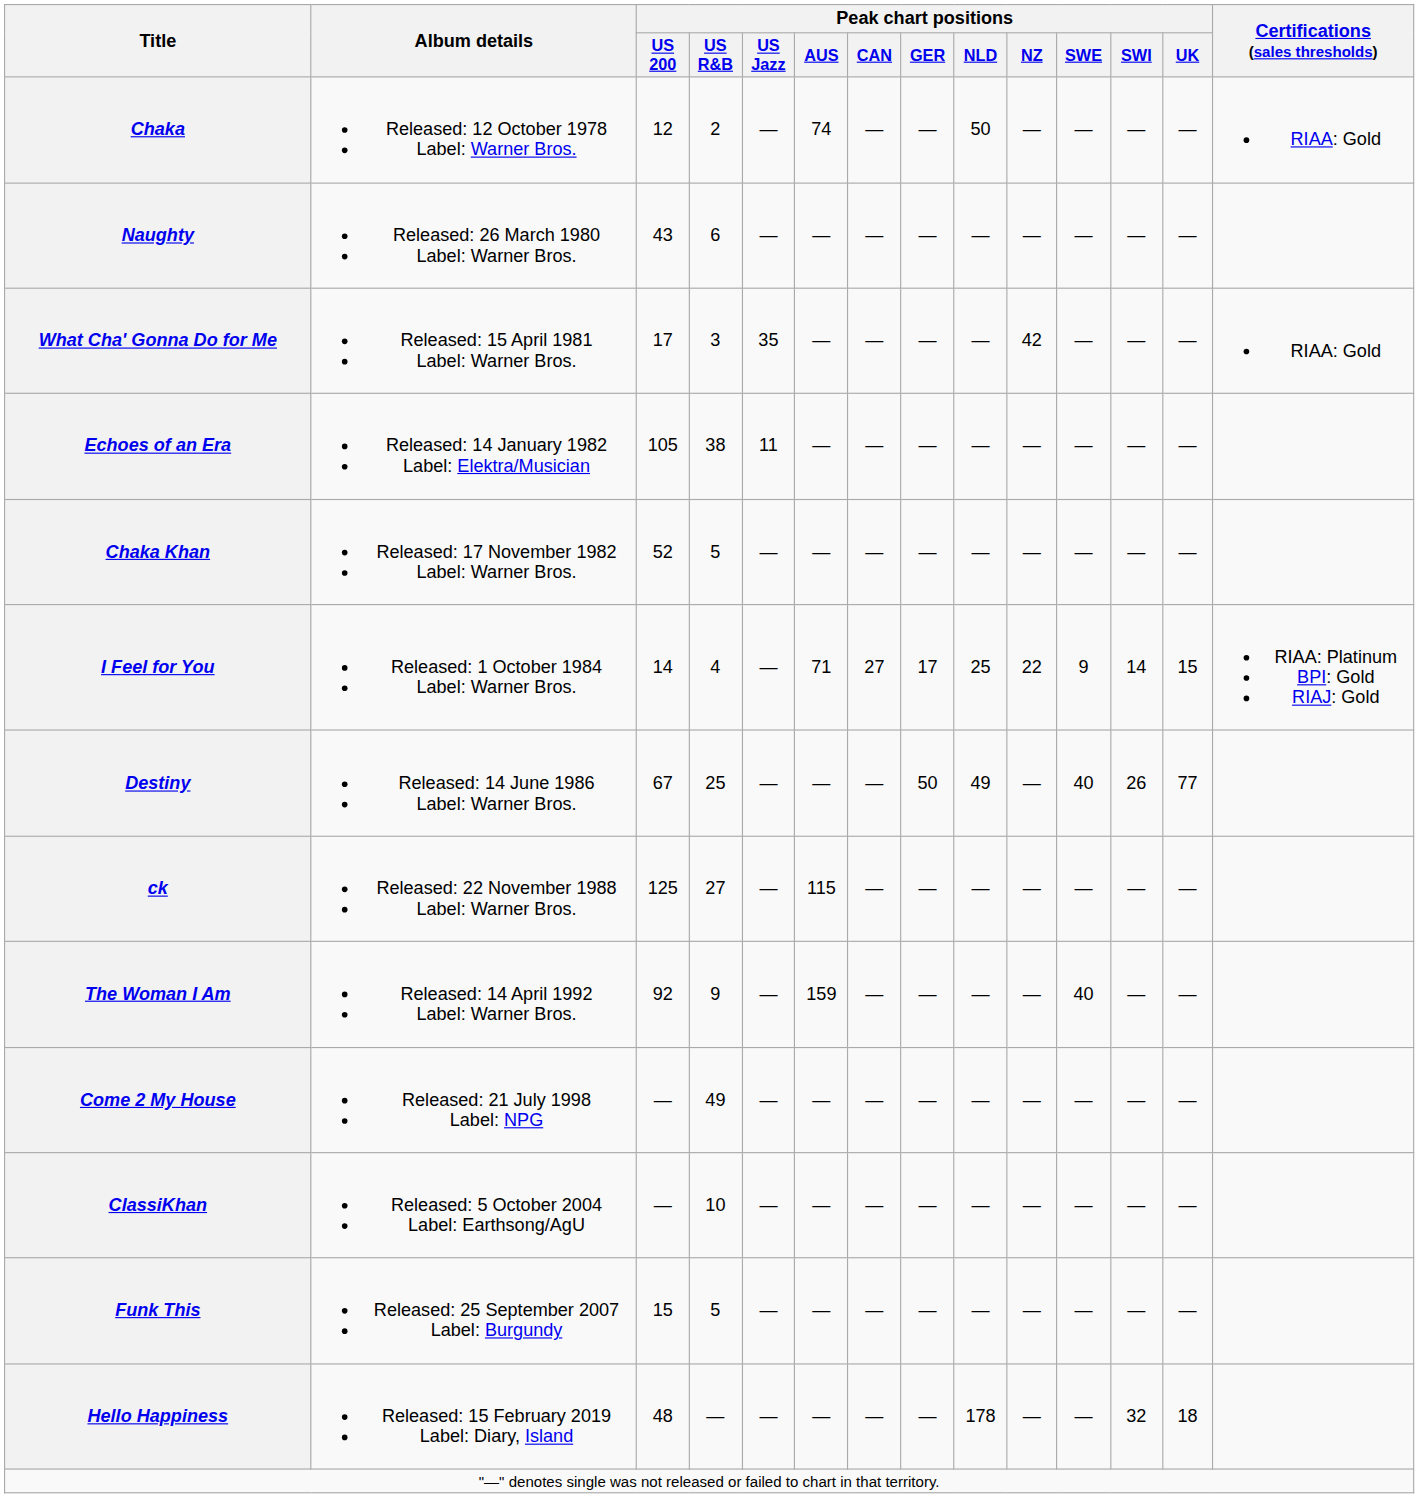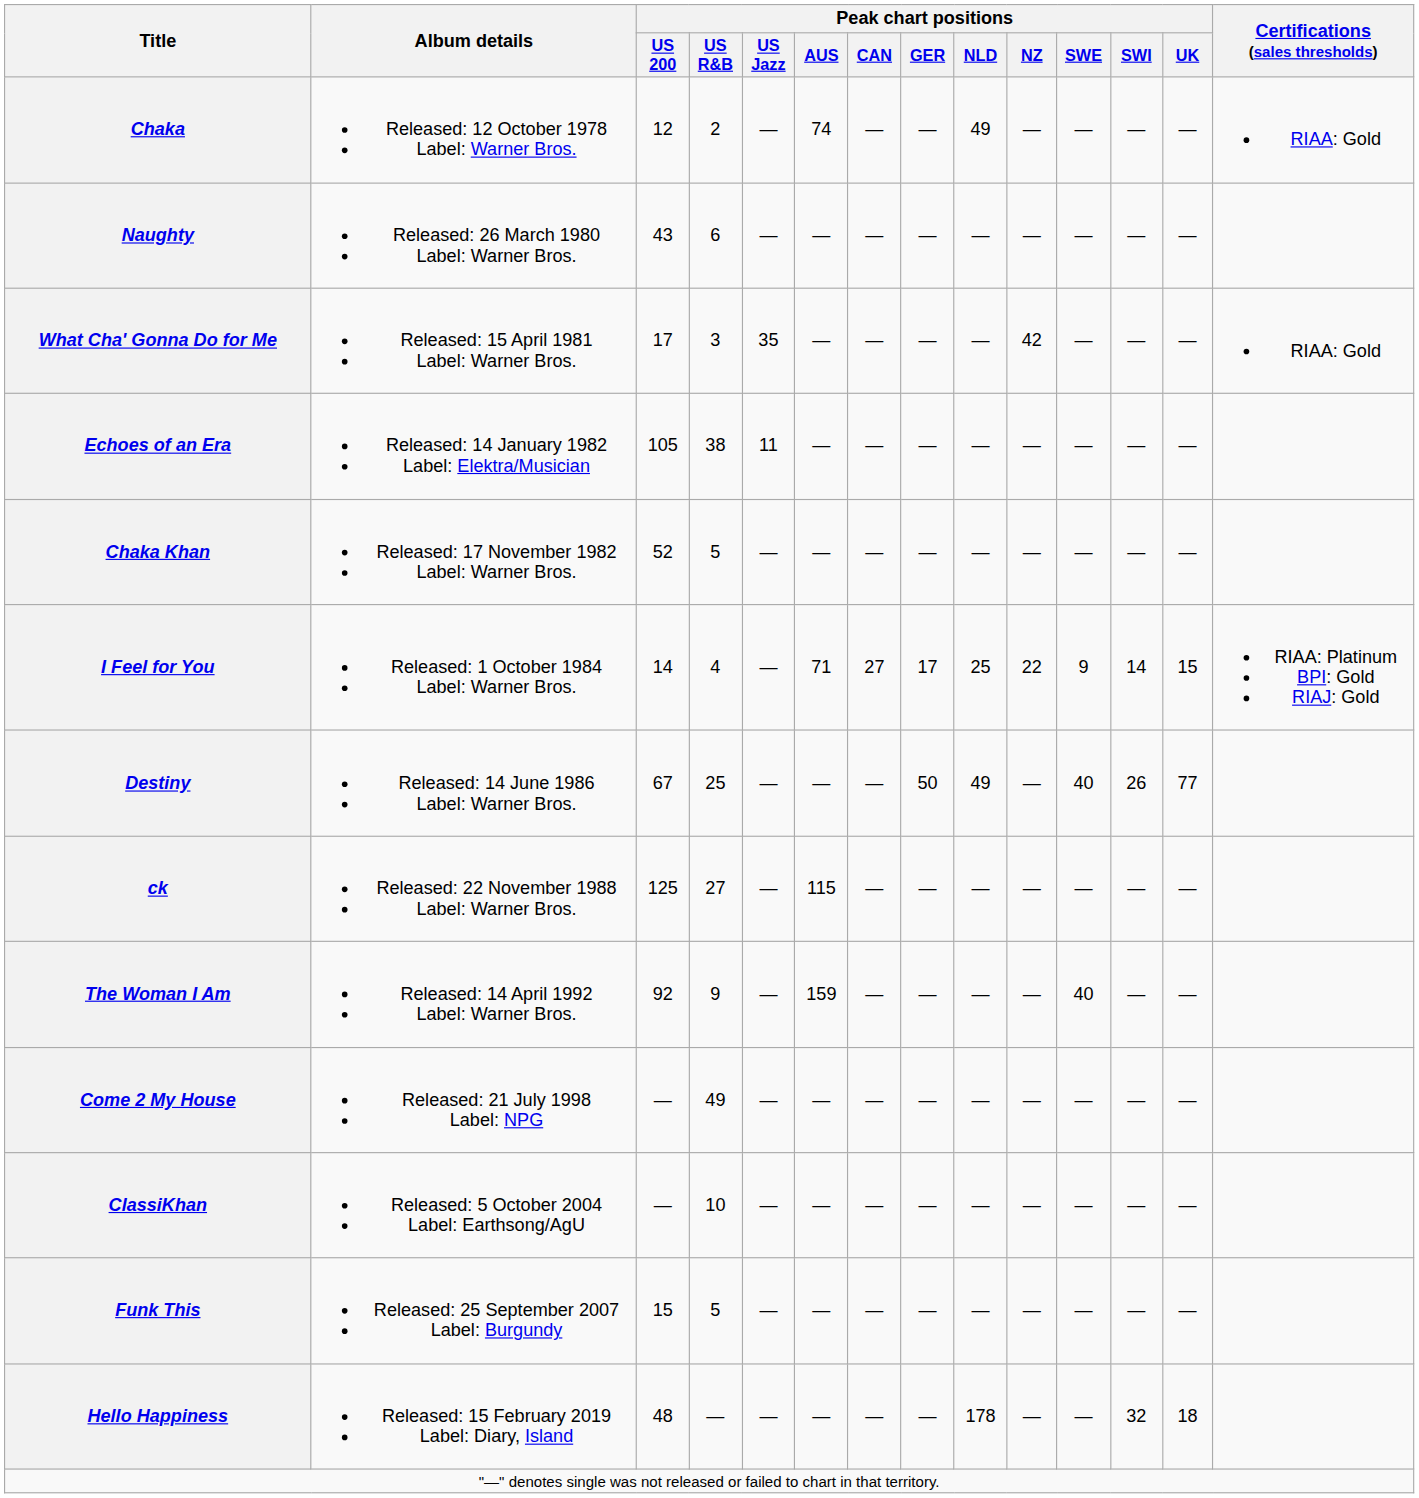 <table class="wikitable plainrowheaders" style="text-align:center;">
 <tr>
 <th scope="col" rowspan="2" style="width:20em;">Title</th>
 <th scope="col" rowspan="2" style="width:20em;">Album details</th>
 <th scope="col" colspan="11">Peak chart positions</th>
 <th rowspan="2" style="width:12em;"><a href='#'>Certifications</a><br><small>(<a href='#'>sales thresholds</a>)</small></th>
 </tr>
 <tr>
 <th scope="col" style="width:3em;font-size:90%;"><a href='#'>US 200</a><br></th>
 <th scope="col" style="width:3em;font-size:90%;"><a href='#'>US R&B</a><br></th>
 <th scope="col" style="width:3em;font-size:90%;"><a href='#'>US Jazz</a><br></th>
 <th scope="col" style="width:3em;font-size:90%;"><a href='#'>AUS</a><br></th>
 <th scope="col" style="width:3em;font-size:90%;"><a href='#'>CAN</a><br></th>
 <th scope="col" style="width:3em;font-size:90%;"><a href='#'>GER</a><br></th>
 <th scope="col" style="width:3em;font-size:90%;"><a href='#'>NLD</a><br></th>
 <th scope="col" style="width:3em;font-size:90%;"><a href='#'>NZ</a><br></th>
 <th scope="col" style="width:3em;font-size:90%;"><a href='#'>SWE</a><br></th>
 <th scope="col" style="width:3em;font-size:90%;"><a href='#'>SWI</a><br></th>
 <th scope="col" style="width:3em;font-size:90%;"><a href='#'>UK</a><br></th>
 </tr>
 <tr>
 <th scope="row"><em><a href='#'>Chaka</a></em></th>
 <td><br><ul><li>Released: 12 October 1978</li><li>Label: <a href='#'>Warner Bros.</a></li></ul></td>
 <td align="center">12</td>
 <td align="center">2</td>
 <td align="center">—</td>
 <td align="center">74</td>
 <td align="center">—</td>
 <td align="center">—</td>
-<td align="center">50</td>
+<td align="center">49</td>
 <td align="center">—</td>
 <td align="center">—</td>
 <td align="center">—</td>
 <td align="center">—</td>
 <td><br><ul><li><a href='#'>RIAA</a>: Gold</li></ul></td>
 </tr>
 <tr>
 <th scope="row"><em><a href='#'>Naughty</a></em></th>
 <td><br><ul><li>Released: 26 March 1980</li><li>Label: Warner Bros.</li></ul></td>
 <td align="center">43</td>
 <td align="center">6</td>
 <td align="center">—</td>
 <td align="center">—</td>
 <td align="center">—</td>
 <td align="center">—</td>
 <td align="center">—</td>
 <td align="center">—</td>
 <td align="center">—</td>
 <td align="center">—</td>
 <td align="center">—</td>
 <td></td>
 </tr>
 <tr>
 <th scope="row"><em><a href='#'>What Cha' Gonna Do for Me</a></em></th>
 <td><br><ul><li>Released: 15 April 1981</li><li>Label: Warner Bros.</li></ul></td>
 <td align="center">17</td>
 <td align="center">3</td>
 <td align="center">35</td>
 <td align="center">—</td>
 <td align="center">—</td>
 <td align="center">—</td>
 <td align="center">—</td>
 <td align="center">42</td>
 <td align="center">—</td>
 <td align="center">—</td>
 <td align="center">—</td>
 <td><br><ul><li>RIAA: Gold</li></ul></td>
 </tr>
 <tr>
 <th scope="row"><em><a href='#'>Echoes of an Era</a></em></th>
 <td><br><ul><li>Released: 14 January 1982</li><li>Label: <a href='#'>Elektra/Musician</a></li></ul></td>
 <td align="center">105</td>
 <td align="center">38</td>
 <td align="center">11</td>
 <td align="center">—</td>
 <td align="center">—</td>
 <td align="center">—</td>
 <td align="center">—</td>
 <td align="center">—</td>
 <td align="center">—</td>
 <td align="center">—</td>
 <td align="center">—</td>
 <td></td>
 </tr>
 <tr>
 <th scope="row"><em><a href='#'>Chaka Khan</a></em></th>
 <td><br><ul><li>Released: 17 November 1982</li><li>Label: Warner Bros.</li></ul></td>
 <td align="center">52</td>
 <td align="center">5</td>
 <td align="center">—</td>
 <td align="center">—</td>
 <td align="center">—</td>
 <td align="center">—</td>
 <td align="center">—</td>
 <td align="center">—</td>
 <td align="center">—</td>
 <td align="center">—</td>
 <td align="center">—</td>
 <td></td>
 </tr>
 <tr>
 <th scope="row"><em><a href='#'>I Feel for You</a></em></th>
 <td><br><ul><li>Released: 1 October 1984</li><li>Label: Warner Bros.</li></ul></td>
 <td align="center">14</td>
 <td align="center">4</td>
 <td align="center">—</td>
 <td align="center">71</td>
 <td align="center">27</td>
 <td align="center">17</td>
 <td align="center">25</td>
 <td align="center">22</td>
 <td align="center">9</td>
 <td align="center">14</td>
 <td align="center">15</td>
 <td><br><ul><li>RIAA: Platinum</li><li><a href='#'>BPI</a>: Gold</li><li><a href='#'>RIAJ</a>: Gold</li></ul></td>
 </tr>
 <tr>
 <th scope="row"><em><a href='#'>Destiny</a></em></th>
 <td><br><ul><li>Released: 14 June 1986</li><li>Label: Warner Bros.</li></ul></td>
 <td align="center">67</td>
 <td align="center">25</td>
 <td align="center">—</td>
 <td align="center">—</td>
 <td align="center">—</td>
 <td align="center">50</td>
 <td align="center">49</td>
 <td align="center">—</td>
 <td align="center">40</td>
 <td align="center">26</td>
 <td align="center">77</td>
 <td></td>
 </tr>
 <tr>
 <th scope="row"><em><a href='#'>ck</a></em></th>
 <td><br><ul><li>Released: 22 November 1988</li><li>Label: Warner Bros.</li></ul></td>
 <td align="center">125</td>
 <td align="center">27</td>
 <td align="center">—</td>
 <td align="center">115</td>
 <td align="center">—</td>
 <td align="center">—</td>
 <td align="center">—</td>
 <td align="center">—</td>
 <td align="center">—</td>
 <td align="center">—</td>
 <td align="center">—</td>
 <td></td>
 </tr>
 <tr>
 <th scope="row"><em><a href='#'>The Woman I Am</a></em></th>
 <td><br><ul><li>Released: 14 April 1992</li><li>Label: Warner Bros.</li></ul></td>
 <td align="center">92</td>
 <td align="center">9</td>
 <td align="center">—</td>
 <td align="center">159</td>
 <td align="center">—</td>
 <td align="center">—</td>
 <td align="center">—</td>
 <td align="center">—</td>
 <td align="center">40</td>
 <td align="center">—</td>
 <td align="center">—</td>
 <td></td>
 </tr>
 <tr>
 <th scope="row"><em><a href='#'>Come 2 My House</a></em></th>
 <td><br><ul><li>Released: 21 July 1998</li><li>Label: <a href='#'>NPG</a></li></ul></td>
 <td align="center">—</td>
 <td align="center">49</td>
 <td align="center">—</td>
 <td align="center">—</td>
 <td align="center">—</td>
 <td align="center">—</td>
 <td align="center">—</td>
 <td align="center">—</td>
 <td align="center">—</td>
 <td align="center">—</td>
 <td align="center">—</td>
 <td></td>
 </tr>
 <tr>
 <th scope="row"><em><a href='#'>ClassiKhan</a></em></th>
 <td><br><ul><li>Released: 5 October 2004</li><li>Label: Earthsong/AgU</li></ul></td>
 <td align="center">—</td>
 <td align="center">10</td>
 <td align="center">—</td>
 <td align="center">—</td>
 <td align="center">—</td>
 <td align="center">—</td>
 <td align="center">—</td>
 <td align="center">—</td>
 <td align="center">—</td>
 <td align="center">—</td>
 <td align="center">—</td>
 <td></td>
 </tr>
 <tr>
 <th scope="row"><em><a href='#'>Funk This</a></em></th>
 <td><br><ul><li>Released: 25 September 2007</li><li>Label: <a href='#'>Burgundy</a></li></ul></td>
 <td align="center">15</td>
 <td align="center">5</td>
 <td align="center">—</td>
 <td align="center">—</td>
 <td align="center">—</td>
 <td align="center">—</td>
 <td align="center">—</td>
 <td align="center">—</td>
 <td align="center">—</td>
 <td align="center">—</td>
 <td align="center">—</td>
 <td></td>
 </tr>
 <tr>
 <th scope="row"><em><a href='#'>Hello Happiness</a></em></th>
 <td><br><ul><li>Released: 15 February 2019</li><li>Label: Diary, <a href='#'>Island</a></li></ul></td>
 <td align="center">48</td>
 <td align="center">—</td>
 <td align="center">—</td>
 <td align="center">—</td>
 <td align="center">—</td>
 <td align="center">—</td>
 <td align="center">178</td>
 <td align="center">—</td>
 <td align="center">—</td>
 <td align="center">32</td>
 <td align="center">18</td>
 <td></td>
 </tr>
 <tr>
 <td align=center colspan=15 style=font-size:10pt>"—" denotes single was not released or failed to chart in that territory.</td>
 </tr>
 </table>
